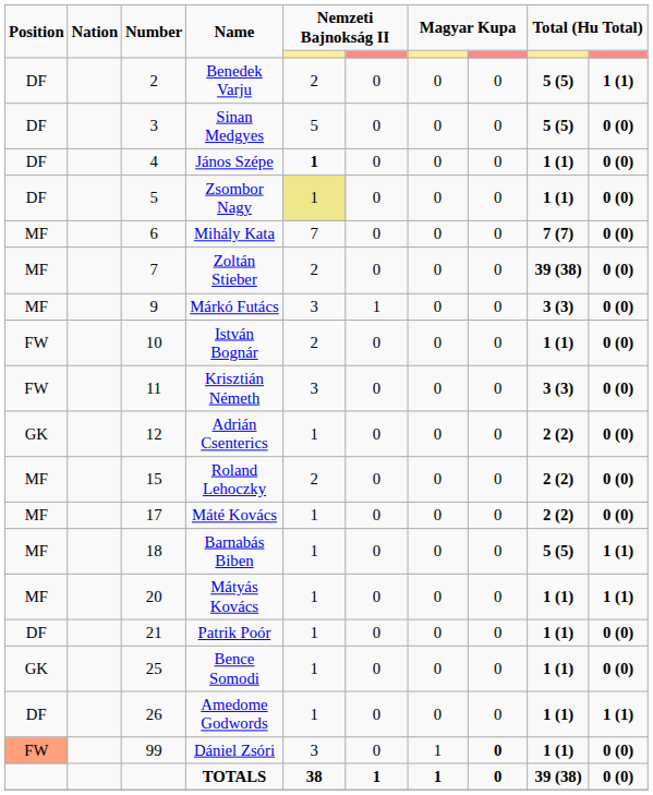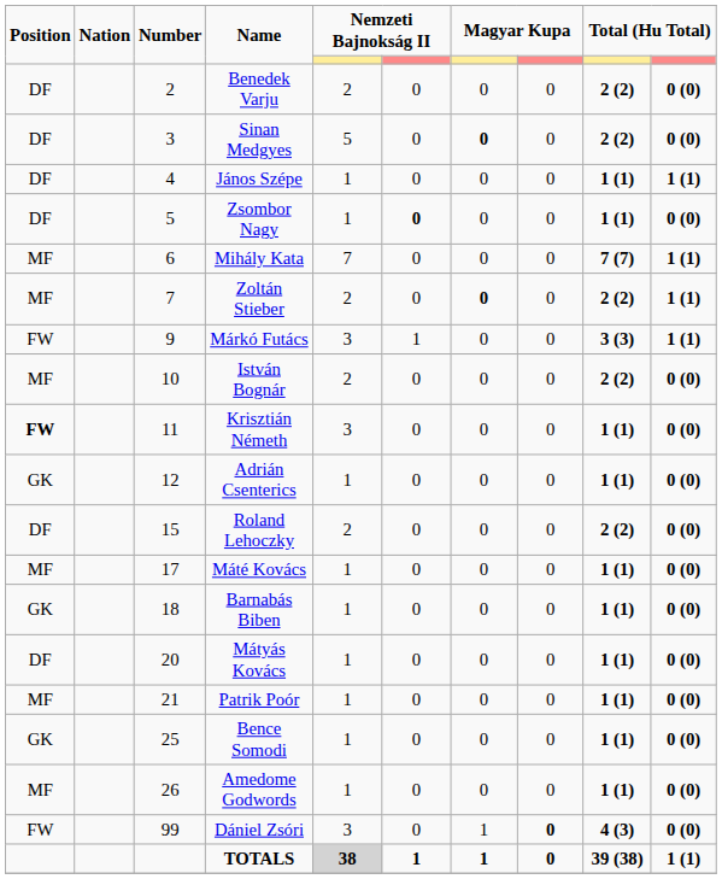 <table class="wikitable" style="font-size: 95%; text-align: center;">
 <tr>
 <td rowspan="2" width="5%" align="center"><strong>Position</strong></td>
 <td rowspan="2" width="7%" align="center"><strong>Nation</strong></td>
 <td rowspan="2" width="5%" align="center"><strong>Number</strong></td>
 <td rowspan="2" width="15%" align="center"><strong>Name</strong></td>
 <td colspan="2" align="center"><strong>Nemzeti Bajnokság II</strong></td>
 <td colspan="2" align="center"><strong>Magyar Kupa</strong></td>
 <td colspan="2" align="center"><strong>Total (Hu Total)</strong></td>
 </tr>
 <tr>
 <th width=60 style="background: #FFEE99"></th>
 <th width=60 style="background: #FF8888"></th>
 <th width=60 style="background: #FFEE99"></th>
 <th width=60 style="background: #FF8888"></th>
 <th width=60 style="background: #FFEE99"></th>
 <th width=60 style="background: #FF8888"></th>
 </tr>
 <tr>
 <td>DF</td>
 <td></td>
 <td>2</td>
 <td><a href='#'>Benedek Varju</a></td>
 <td>2</td>
 <td>0</td>
 <td>0</td>
 <td>0</td>
-<td><strong>5 (5)</strong></td>
-<td><strong>1 (1)</strong></td>
+<td><strong>2 (2)</strong></td>
+<td><strong>0 (0)</strong></td>
 </tr>
 <tr>
 <td>DF</td>
 <td></td>
 <td>3</td>
 <td><a href='#'>Sinan Medgyes</a></td>
 <td>5</td>
 <td>0</td>
+<td><strong>0</strong></td>
 <td>0</td>
-<td>0</td>
-<td><strong>5 (5)</strong></td>
+<td><strong>2 (2)</strong></td>
 <td><strong>0 (0)</strong></td>
 </tr>
 <tr>
 <td>DF</td>
 <td></td>
 <td>4</td>
 <td><a href='#'>János Szépe</a></td>
-<td><strong>1</strong></td>
+<td>1</td>
 <td>0</td>
 <td>0</td>
 <td>0</td>
 <td><strong>1 (1)</strong></td>
-<td><strong>0 (0)</strong></td>
+<td><strong>1 (1)</strong></td>
 </tr>
 <tr>
 <td>DF</td>
 <td></td>
 <td>5</td>
 <td><a href='#'>Zsombor Nagy</a></td>
-<td style="background: khaki;">1</td>
-<td>0</td>
+<td>1</td>
+<td><strong>0</strong></td>
 <td>0</td>
 <td>0</td>
 <td><strong>1 (1)</strong></td>
 <td><strong>0 (0)</strong></td>
 </tr>
 <tr>
 <td>MF</td>
 <td></td>
 <td>6</td>
 <td><a href='#'>Mihály Kata</a></td>
 <td>7</td>
 <td>0</td>
 <td>0</td>
 <td>0</td>
 <td><strong>7 (7)</strong></td>
-<td><strong>0 (0)</strong></td>
+<td><strong>1 (1)</strong></td>
 </tr>
 <tr>
 <td>MF</td>
 <td></td>
 <td>7</td>
 <td><a href='#'>Zoltán Stieber</a></td>
 <td>2</td>
 <td>0</td>
+<td><strong>0</strong></td>
 <td>0</td>
-<td>0</td>
-<td><strong>39 (38)</strong></td>
-<td><strong>0 (0)</strong></td>
+<td><strong>2 (2)</strong></td>
+<td><strong>1 (1)</strong></td>
 </tr>
 <tr>
-<td>MF</td>
+<td>FW</td>
 <td></td>
 <td>9</td>
 <td><a href='#'>Márkó Futács</a></td>
 <td>3</td>
 <td>1</td>
 <td>0</td>
 <td>0</td>
 <td><strong>3 (3)</strong></td>
-<td><strong>0 (0)</strong></td>
+<td><strong>1 (1)</strong></td>
 </tr>
 <tr>
-<td>FW</td>
+<td>MF</td>
 <td></td>
 <td>10</td>
 <td><a href='#'>István Bognár</a></td>
 <td>2</td>
 <td>0</td>
 <td>0</td>
 <td>0</td>
-<td><strong>1 (1)</strong></td>
+<td><strong>2 (2)</strong></td>
 <td><strong>0 (0)</strong></td>
 </tr>
 <tr>
-<td>FW</td>
+<td><strong>FW</strong></td>
 <td></td>
 <td>11</td>
 <td><a href='#'>Krisztián Németh</a></td>
 <td>3</td>
 <td>0</td>
 <td>0</td>
 <td>0</td>
-<td><strong>3 (3)</strong></td>
+<td><strong>1 (1)</strong></td>
 <td><strong>0 (0)</strong></td>
 </tr>
 <tr>
 <td>GK</td>
 <td></td>
 <td>12</td>
 <td><a href='#'>Adrián Csenterics</a></td>
 <td>1</td>
 <td>0</td>
 <td>0</td>
 <td>0</td>
-<td><strong>2 (2)</strong></td>
+<td><strong>1 (1)</strong></td>
 <td><strong>0 (0)</strong></td>
 </tr>
 <tr>
-<td>MF</td>
+<td>DF</td>
 <td></td>
 <td>15</td>
 <td><a href='#'>Roland Lehoczky</a></td>
 <td>2</td>
 <td>0</td>
 <td>0</td>
 <td>0</td>
 <td><strong>2 (2)</strong></td>
 <td><strong>0 (0)</strong></td>
 </tr>
 <tr>
 <td>MF</td>
 <td></td>
 <td>17</td>
 <td><a href='#'>Máté Kovács</a></td>
 <td>1</td>
 <td>0</td>
 <td>0</td>
 <td>0</td>
-<td><strong>2 (2)</strong></td>
+<td><strong>1 (1)</strong></td>
 <td><strong>0 (0)</strong></td>
 </tr>
 <tr>
-<td>MF</td>
+<td>GK</td>
 <td></td>
 <td>18</td>
 <td><a href='#'>Barnabás Biben</a></td>
 <td>1</td>
 <td>0</td>
 <td>0</td>
 <td>0</td>
-<td><strong>5 (5)</strong></td>
 <td><strong>1 (1)</strong></td>
+<td><strong>0 (0)</strong></td>
 </tr>
 <tr>
-<td>MF</td>
+<td>DF</td>
 <td></td>
 <td>20</td>
 <td><a href='#'>Mátyás Kovács</a></td>
 <td>1</td>
 <td>0</td>
 <td>0</td>
 <td>0</td>
 <td><strong>1 (1)</strong></td>
-<td><strong>1 (1)</strong></td>
+<td><strong>0 (0)</strong></td>
 </tr>
 <tr>
-<td>DF</td>
+<td>MF</td>
 <td></td>
 <td>21</td>
 <td><a href='#'>Patrik Poór</a></td>
 <td>1</td>
 <td>0</td>
 <td>0</td>
 <td>0</td>
 <td><strong>1 (1)</strong></td>
 <td><strong>0 (0)</strong></td>
 </tr>
 <tr>
 <td>GK</td>
 <td></td>
 <td>25</td>
 <td><a href='#'>Bence Somodi</a></td>
 <td>1</td>
 <td>0</td>
 <td>0</td>
 <td>0</td>
 <td><strong>1 (1)</strong></td>
 <td><strong>0 (0)</strong></td>
 </tr>
 <tr>
-<td>DF</td>
+<td>MF</td>
 <td></td>
 <td>26</td>
 <td><a href='#'>Amedome Godwords</a></td>
 <td>1</td>
 <td>0</td>
 <td>0</td>
 <td>0</td>
 <td><strong>1 (1)</strong></td>
-<td><strong>1 (1)</strong></td>
+<td><strong>0 (0)</strong></td>
 </tr>
 <tr>
-<td style="background: lightsalmon;">FW</td>
+<td>FW</td>
 <td></td>
 <td>99</td>
 <td><a href='#'>Dániel Zsóri</a></td>
 <td>3</td>
 <td>0</td>
 <td>1</td>
 <td><strong>0</strong></td>
-<td><strong>1 (1)</strong></td>
+<td><strong>4 (3)</strong></td>
 <td><strong>0 (0)</strong></td>
 </tr>
 <tr>
 <td></td>
 <td></td>
 <td></td>
 <td><strong>TOTALS</strong></td>
-<td><strong>38</strong></td>
+<td style="background: lightgrey;"><strong>38</strong></td>
 <td><strong>1</strong></td>
 <td><strong>1</strong></td>
 <td><strong>0</strong></td>
 <td><strong>39 (38)</strong></td>
-<td><strong>0 (0)</strong></td>
+<td><strong>1 (1)</strong></td>
 </tr>
 <tr>
 </tr>
 </table>
